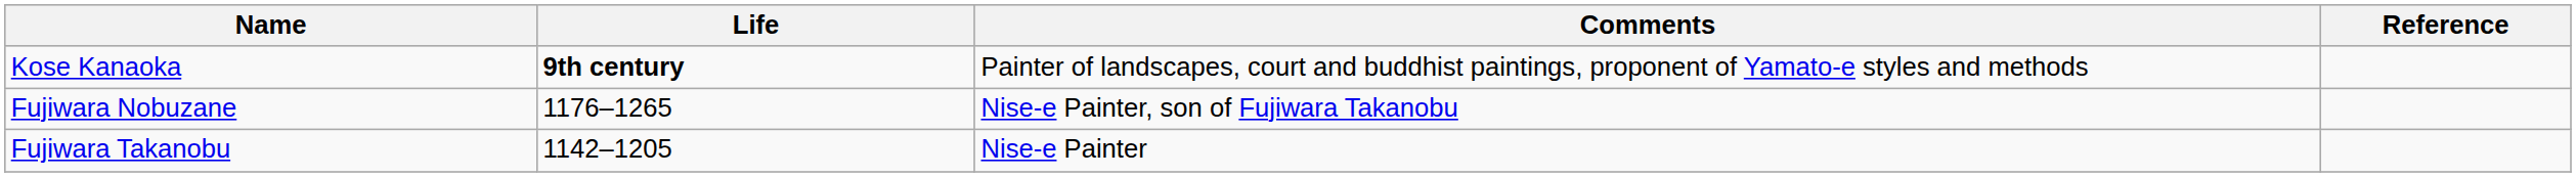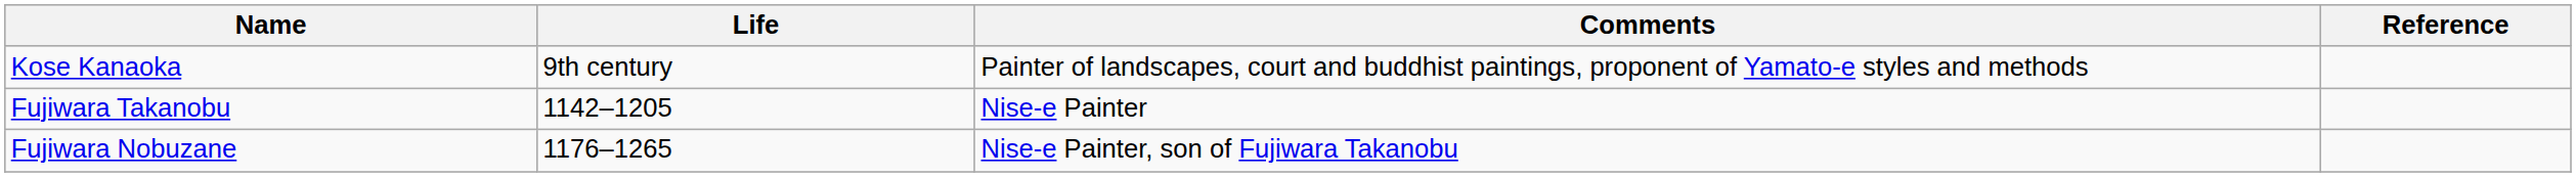 <table class=wikitable>
 <tr>
 <th style="width:17%;">Name</th>
 <th style="width:14%;">Life</th>
 <th style="width:43%;">Comments</th>
 <th style="width:8%;">Reference</th>
 </tr>
 <tr valign=top>
 <td><a href='#'>Kose Kanaoka</a></td>
-<td><strong>9th century</strong></td>
+<td>9th century</td>
 <td>Painter of landscapes, court and buddhist paintings, proponent of <a href='#'>Yamato-e</a> styles and methods</td>
+<td></td>
+</tr>
+<tr valign=top>
+<td><a href='#'>Fujiwara Takanobu</a></td>
+<td>1142–1205</td>
+<td><a href='#'>Nise-e</a> Painter</td>
 <td></td>
 </tr>
 <tr valign=top>
 <td><a href='#'>Fujiwara Nobuzane</a></td>
 <td>1176–1265</td>
 <td><a href='#'>Nise-e</a> Painter, son of <a href='#'>Fujiwara Takanobu</a></td>
 <td></td>
 </tr>
-<tr valign=top>
-<td><a href='#'>Fujiwara Takanobu</a></td>
-<td>1142–1205</td>
-<td><a href='#'>Nise-e</a> Painter</td>
-<td></td>
-</tr>
 </table>
